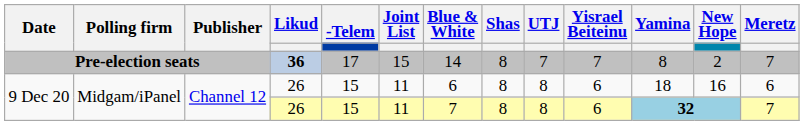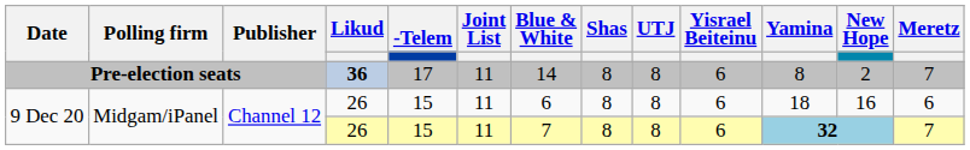 <table class="wikitable sortable" style=text-align:center;font-size:90%;line-height:13px>
 <tr>
 <th rowspan=2>Date</th>
 <th rowspan=2>Polling firm</th>
 <th rowspan=2>Publisher</th>
 <th><a href='#'>Likud</a></th>
 <th><a href='#'><br>-Telem</a></th>
 <th><a href='#'>Joint<br>List</a></th>
 <th><a href='#'>Blue &<br>White</a></th>
 <th><a href='#'>Shas</a></th>
 <th><a href='#'>UTJ</a></th>
 <th><a href='#'>Yisrael<br>Beiteinu</a></th>
 <th><a href='#'>Yamina</a></th>
 <th><a href='#'>New<br>Hope</a></th>
 <th><a href='#'>Meretz</a></th>
 </tr>
 <tr>
 <th style=background:></th>
 <th style=background:#003BA3></th>
 <th style=background:></th>
 <th style=background:></th>
 <th style=background:></th>
 <th style=background:></th>
 <th style=background:></th>
 <th style=background:></th>
 <th style=background:#0086AC></th>
 <th style=background:></th>
 </tr>
 <tr style=background:silver>
 <td colspan=3><strong>Pre-election seats</strong></td>
 <td style=background:#BBCDE4><strong>36</strong>	</td>
 <td>17					</td>
-<td>15					</td>
+<td>11					</td>
 <td>14					</td>
 <td>8					</td>
-<td>7					</td>
-<td>7					</td>
+<td>8					</td>
+<td>6					</td>
 <td>8					</td>
 <td>2					</td>
 <td>7					</td>
 </tr>
 <tr>
 <td rowspan=2 data-sort-value=2020-12-09>9 Dec 20</td>
 <td rowspan=2>Midgam/iPanel</td>
 <td rowspan=2><a href='#'>Channel 12</a></td>
 <td>26					</td>
 <td>15					</td>
 <td>11					</td>
 <td>6					</td>
 <td>8					</td>
 <td>8					</td>
 <td>6					</td>
 <td>18					</td>
 <td>16					</td>
 <td>6					</td>
 </tr>
 <tr style=background:#fffdb0>
 <td>26					</td>
 <td>15					</td>
 <td>11					</td>
 <td>7					</td>
 <td>8					</td>
 <td>8					</td>
 <td>6					</td>
 <td colspan=2 style=background:#98d0e3><strong>32</strong>	</td>
 <td>7					</td>
 </tr>
 </table>
